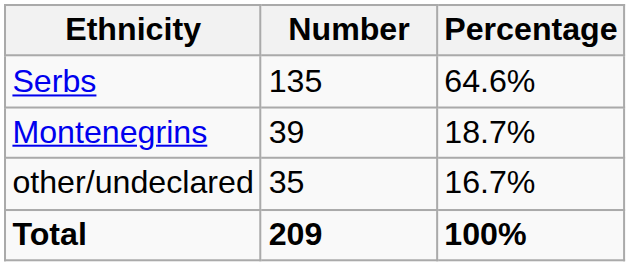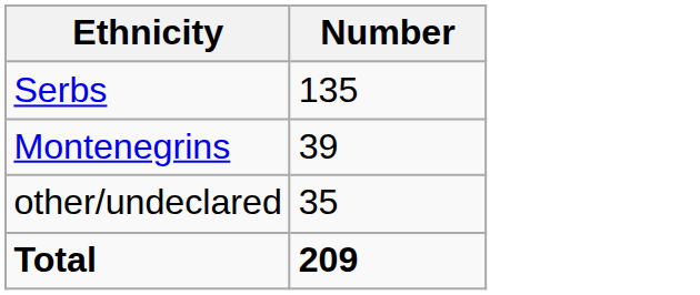 <table class="wikitable">
 <tr>
 <th width="100px">Ethnicity</th>
 <th width="80px">Number</th>
-<th width="80px">Percentage</th>
 </tr>
 <tr>
 <td><a href='#'>Serbs</a></td>
 <td>135</td>
-<td>64.6%</td>
 </tr>
 <tr>
 <td><a href='#'>Montenegrins</a></td>
 <td>39</td>
-<td>18.7%</td>
 </tr>
 <tr>
 <td>other/undeclared</td>
 <td>35</td>
-<td>16.7%</td>
 </tr>
 <tr>
 <td><strong>Total</strong></td>
 <td><strong>209</strong></td>
-<td><strong>100%</strong></td>
 </tr>
 </table>
